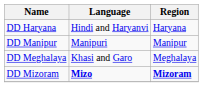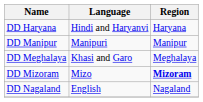 <table class="wikitable sortable">
 <tr>
 <th>Name</th>
 <th>Language</th>
 <th>Region</th>
 </tr>
 <tr>
 <td><a href='#'>DD Haryana</a></td>
 <td><a href='#'>Hindi</a> and <a href='#'>Haryanvi</a></td>
 <td><a href='#'>Haryana</a></td>
 </tr>
 <tr>
 <td><a href='#'>DD Manipur</a></td>
 <td><a href='#'>Manipuri</a></td>
 <td><a href='#'>Manipur</a></td>
 </tr>
 <tr>
 <td><a href='#'>DD Meghalaya</a></td>
 <td><a href='#'>Khasi</a> and <a href='#'>Garo</a></td>
 <td><a href='#'>Meghalaya</a></td>
 </tr>
 <tr>
 <td><a href='#'>DD Mizoram</a></td>
-<td><strong><a href='#'>Mizo</a></strong></td>
+<td><a href='#'>Mizo</a></td>
 <td><strong><a href='#'>Mizoram</a></strong></td>
+</tr>
+<tr>
+<td><a href='#'>DD Nagaland</a></td>
+<td><a href='#'>English</a></td>
+<td><a href='#'>Nagaland</a></td>
 </tr>
 <tr>
 </tr>
 </table>
